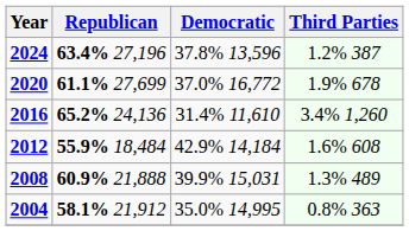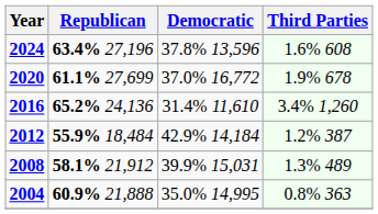 <table class="wikitable" style="float:right; font-size:95%;">
 <tr>
 <th>Year</th>
 <th><a href='#'>Republican</a></th>
 <th><a href='#'>Democratic</a></th>
 <th><a href='#'>Third Parties</a></th>
 </tr>
 <tr>
 <td style="text-align:center;" ><strong><a href='#'>2024</a></strong></td>
 <td style="text-align:center;" ><strong>63.4%</strong> <em>27,196</em></td>
 <td style="text-align:center;" >37.8%   <em>13,596</em></td>
-<td style="text-align:center; background:honeyDew;">1.2% <em>387</em></td>
+<td style="text-align:center; background:honeyDew;">1.6% <em>608</em></td>
 </tr>
 <tr>
 <td style="text-align:center;" ><strong><a href='#'>2020</a></strong></td>
 <td style="text-align:center;" ><strong>61.1%</strong> <em>27,699</em></td>
 <td style="text-align:center;" >37.0%  <em>16,772</em></td>
 <td style="text-align:center; background:honeyDew;">1.9% <em>678</em></td>
 </tr>
 <tr>
 <td style="text-align:center;" ><strong><a href='#'>2016</a></strong></td>
 <td style="text-align:center;" ><strong>65.2%</strong> <em>24,136</em></td>
 <td style="text-align:center;" >31.4% <em>11,610</em></td>
 <td style="text-align:center; background:honeyDew;">3.4% <em>1,260</em></td>
 </tr>
 <tr>
 <td style="text-align:center;" ><strong><a href='#'>2012</a></strong></td>
 <td style="text-align:center;" ><strong>55.9%</strong> <em>18,484</em></td>
 <td style="text-align:center;" >42.9%  <em>14,184</em></td>
-<td style="text-align:center; background:honeyDew;">1.6% <em>608</em></td>
+<td style="text-align:center; background:honeyDew;">1.2% <em>387</em></td>
 </tr>
 <tr>
 <td style="text-align:center;" ><strong><a href='#'>2008</a></strong></td>
-<td style="text-align:center;" ><strong>60.9%</strong> <em>21,888</em></td>
+<td style="text-align:center;" ><strong>58.1%</strong> <em>21,912</em></td>
 <td style="text-align:center;" >39.9%  <em>15,031</em></td>
 <td style="text-align:center; background:honeyDew;">1.3% <em>489</em></td>
 </tr>
 <tr>
 <td style="text-align:center;" ><strong><a href='#'>2004</a></strong></td>
-<td style="text-align:center;" ><strong>58.1%</strong> <em>21,912</em></td>
+<td style="text-align:center;" ><strong>60.9%</strong> <em>21,888</em></td>
 <td style="text-align:center;" >35.0%  <em>14,995</em></td>
 <td style="text-align:center; background:honeyDew;">0.8% <em>363</em></td>
 </tr>
 <tr>
 </tr>
 </table>
